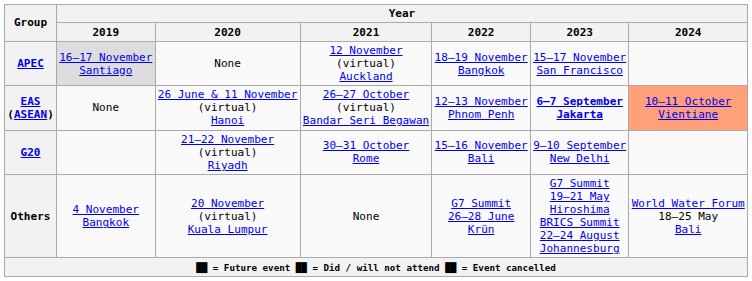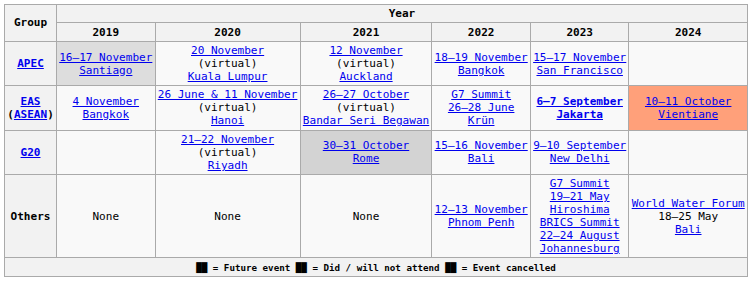 <table class="wikitable" style="margin:1em auto; font-size:85%; text-align:center;">
 <tr>
 <th rowspan="2">Group</th>
 <th colspan="6">Year</th>
 </tr>
 <tr>
 <th>2019</th>
 <th>2020</th>
 <th>2021</th>
 <th>2022</th>
 <th>2023</th>
 <th>2024</th>
 </tr>
 <tr>
 <th><strong><a href='#'>APEC</a></strong></th>
 <td style="background:#ddd;"><a href='#'>16–17 November</a><br> <a href='#'>Santiago</a></td>
-<td>None</td>
+<td><a href='#'>20 November</a><br>(virtual)<br> <a href='#'>Kuala Lumpur</a></td>
 <td><a href='#'>12 November</a><br>(virtual)<br> <a href='#'>Auckland</a></td>
 <td><a href='#'>18–19 November</a><br> <a href='#'>Bangkok</a></td>
 <td><a href='#'>15–17 November</a><br> <a href='#'>San Francisco</a></td>
 </tr>
 <tr>
 <th><strong><a href='#'>EAS</a><br>(<a href='#'>ASEAN</a>)</strong></th>
-<td>None</td>
+<td><a href='#'>4 November</a><br> <a href='#'>Bangkok</a></td>
 <td><a href='#'>26 June & 11 November</a><br>(virtual)<br> <a href='#'>Hanoi</a></td>
 <td><a href='#'>26–27 October</a><br>(virtual)<br> <a href='#'>Bandar Seri Begawan</a></td>
-<td><a href='#'>12–13 November</a><br> <a href='#'>Phnom Penh</a></td>
+<td><a href='#'>G7 Summit</a><br><a href='#'>26–28 June</a><br> <a href='#'>Krün</a></td>
 <td><strong><a href='#'>6–7 September</a><br> <a href='#'>Jakarta</a></strong></td>
 <td style="background:#ffa07a;"><a href='#'>10–11 October</a><br> <a href='#'>Vientiane</a></td>
 </tr>
 <tr>
 <th><strong><a href='#'>G20</a></strong></th>
 <td></td>
 <td><a href='#'>21–22 November</a><br>(virtual)<br> <a href='#'>Riyadh</a></td>
-<td><a href='#'>30–31 October</a><br> <a href='#'>Rome</a></td>
+<td style="background: lightgrey;"><a href='#'>30–31 October</a><br> <a href='#'>Rome</a></td>
 <td><a href='#'>15–16 November</a><br> <a href='#'>Bali</a></td>
 <td><a href='#'>9–10 September</a><br> <a href='#'>New Delhi</a></td>
 </tr>
 <tr>
 <th><strong>Others</strong></th>
-<td><a href='#'>4 November</a><br> <a href='#'>Bangkok</a></td>
-<td><a href='#'>20 November</a><br>(virtual)<br> <a href='#'>Kuala Lumpur</a></td>
 <td>None</td>
-<td><a href='#'>G7 Summit</a><br><a href='#'>26–28 June</a><br> <a href='#'>Krün</a></td>
+<td>None</td>
+<td>None</td>
+<td><a href='#'>12–13 November</a><br> <a href='#'>Phnom Penh</a></td>
 <td><a href='#'>G7 Summit</a><br><a href='#'>19–21 May</a><br> <a href='#'>Hiroshima</a><br><a href='#'>BRICS Summit</a><br><a href='#'>22–24 August</a><br> <a href='#'>Johannesburg</a></td>
 <td><a href='#'>World Water Forum</a><br> 18–25 May<br> <a href='#'>Bali</a></td>
 </tr>
 <tr>
 <th colspan="7"><small><span>██</span> = Future event <span>██</span> = Did / will not attend <span>██</span> = Event cancelled</small></th>
 </tr>
 </table>
